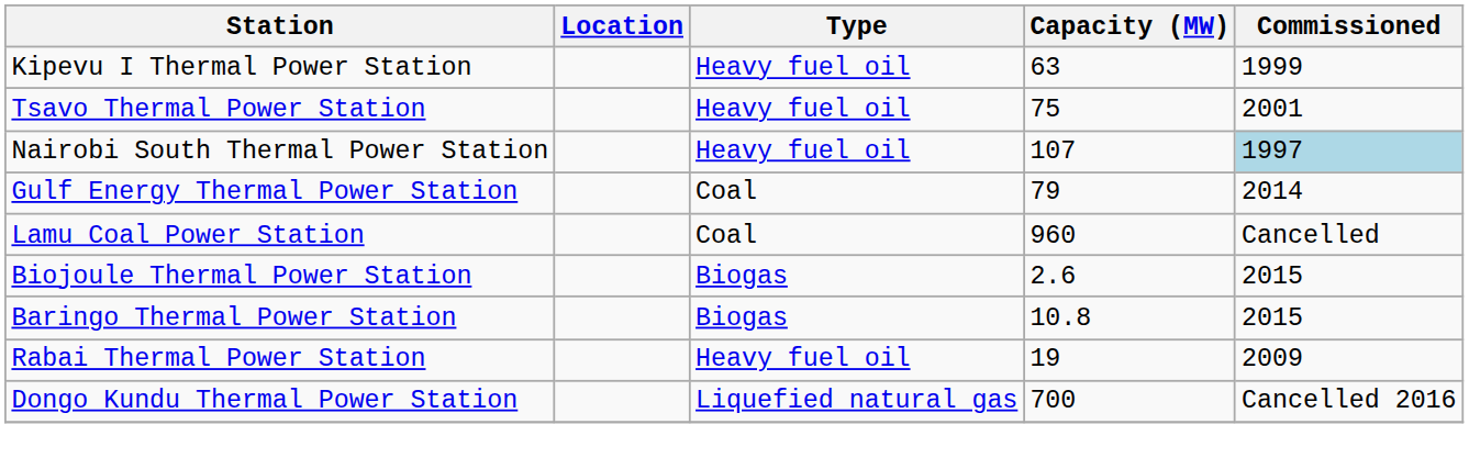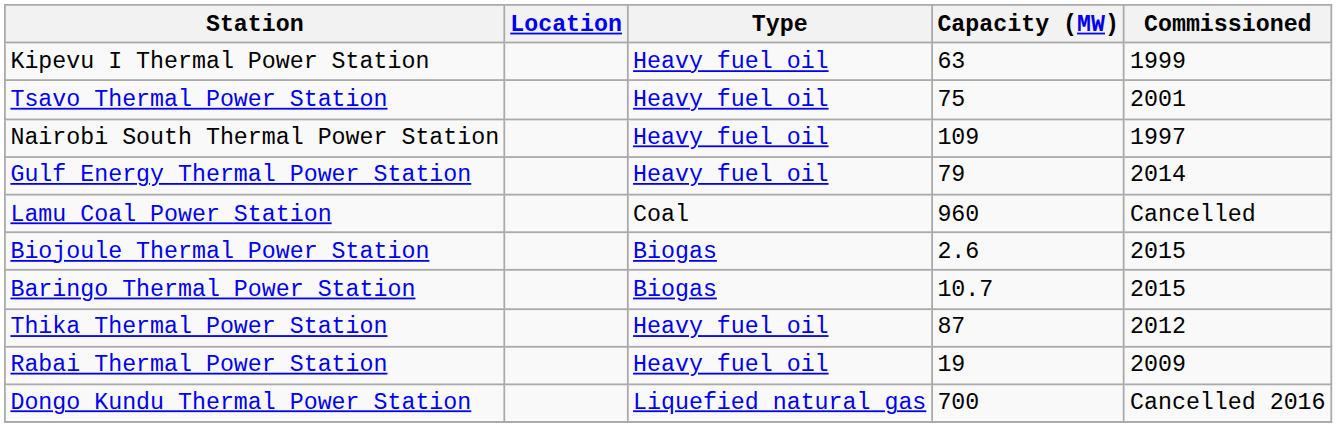 <table class="wikitable sortable">
 <tr>
 <th>Station</th>
 <th><a href='#'>Location</a></th>
 <th>Type</th>
 <th>Capacity (<a href='#'>MW</a>)</th>
 <th>Commissioned</th>
 </tr>
 <tr>
 <td>Kipevu I Thermal Power Station</td>
 <td></td>
 <td><a href='#'>Heavy fuel oil</a></td>
 <td>63</td>
 <td>1999</td>
 </tr>
 <tr>
 <td><a href='#'>Tsavo Thermal Power Station</a></td>
 <td></td>
 <td><a href='#'>Heavy fuel oil</a></td>
 <td>75</td>
 <td>2001</td>
 </tr>
 <tr>
 <td>Nairobi South Thermal Power Station</td>
 <td></td>
 <td><a href='#'>Heavy fuel oil</a></td>
-<td>107</td>
-<td style="background: lightblue;">1997</td>
+<td>109</td>
+<td>1997</td>
 </tr>
 <tr>
 <td><a href='#'>Gulf Energy Thermal Power Station</a></td>
 <td></td>
-<td>Coal</td>
+<td><a href='#'>Heavy fuel oil</a></td>
 <td>79</td>
 <td>2014</td>
 </tr>
 <tr>
 <td><a href='#'>Lamu Coal Power Station</a></td>
 <td></td>
 <td>Coal</td>
 <td>960</td>
 <td>Cancelled</td>
 </tr>
 <tr>
 <td><a href='#'>Biojoule Thermal Power Station</a></td>
 <td></td>
 <td><a href='#'>Biogas</a></td>
 <td>2.6</td>
 <td>2015</td>
 </tr>
 <tr>
 <td><a href='#'>Baringo Thermal Power Station</a></td>
 <td></td>
 <td><a href='#'>Biogas</a></td>
-<td>10.8</td>
+<td>10.7</td>
 <td>2015</td>
+</tr>
+<tr>
+<td><a href='#'>Thika Thermal Power Station</a></td>
+<td></td>
+<td><a href='#'>Heavy fuel oil</a></td>
+<td>87</td>
+<td>2012</td>
 </tr>
 <tr>
 <td><a href='#'>Rabai Thermal Power Station</a></td>
 <td></td>
 <td><a href='#'>Heavy fuel oil</a></td>
 <td>19</td>
 <td>2009</td>
 </tr>
 <tr>
 <td><a href='#'>Dongo Kundu Thermal Power Station</a></td>
 <td></td>
 <td><a href='#'>Liquefied natural gas</a></td>
 <td>700</td>
 <td>Cancelled 2016</td>
 </tr>
 <tr>
 </tr>
 </table>
